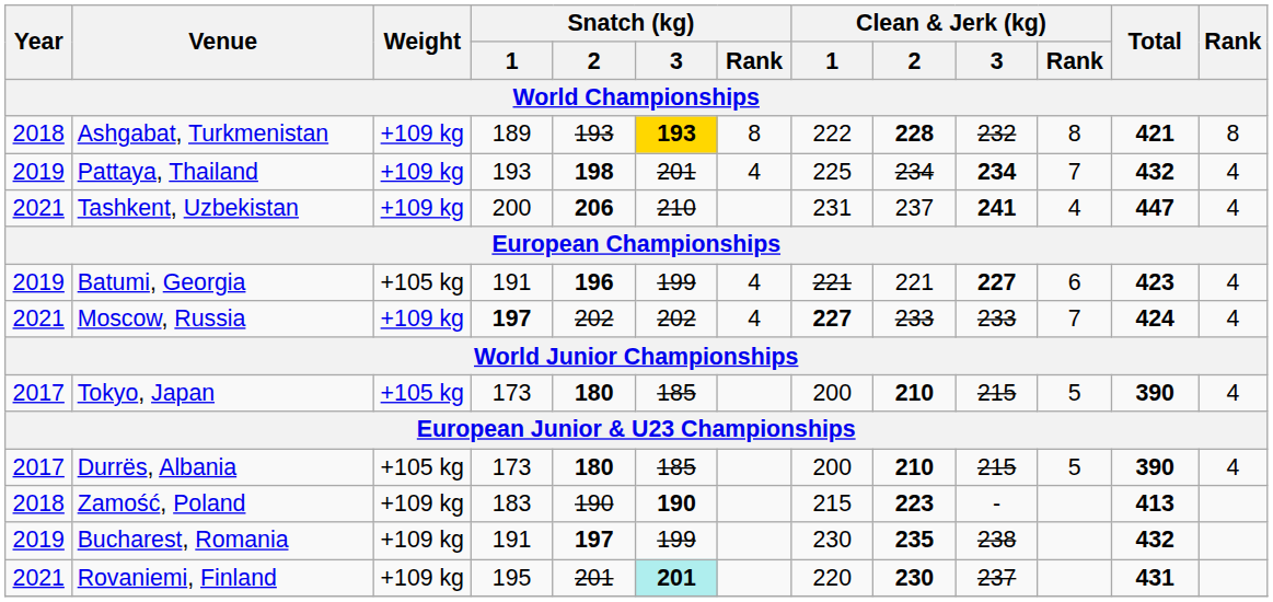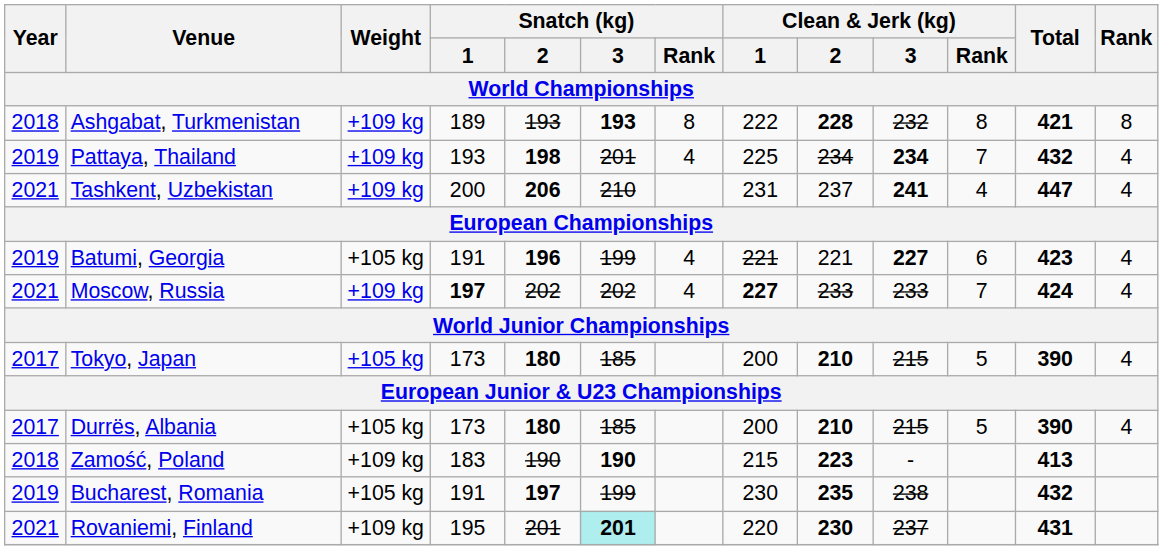 <table class="wikitable" style="text-align:center;">
 <tr>
 <th rowspan=2 width=40>Year</th>
 <th rowspan=2 width=250>Venue</th>
 <th rowspan=2 width=60>Weight</th>
 <th colspan=4>Snatch (kg)</th>
 <th colspan=4>Clean & Jerk (kg)</th>
 <th rowspan=2 width=60>Total</th>
 <th rowspan=2 width=40>Rank</th>
 </tr>
 <tr>
 <th width=60>1</th>
 <th width=60>2</th>
 <th width=60>3</th>
 <th width=45>Rank</th>
 <th width=60>1</th>
 <th width=60>2</th>
 <th width=60>3</th>
 <th width=45>Rank</th>
 </tr>
 <tr>
 <th colspan=13><a href='#'>World Championships</a></th>
 </tr>
 <tr>
 <td><a href='#'>2018</a></td>
 <td align=left> <a href='#'>Ashgabat</a>, <a href='#'>Turkmenistan</a></td>
 <td><a href='#'>+109 kg</a></td>
 <td>189</td>
 <td><s>193</s></td>
-<td style="background: gold;"><strong>193</strong></td>
+<td><strong>193</strong></td>
 <td>8</td>
 <td>222</td>
 <td><strong>228</strong></td>
 <td><s>232</s></td>
 <td>8</td>
 <td><strong>421</strong></td>
 <td>8</td>
 </tr>
 <tr>
 <td><a href='#'>2019</a></td>
 <td align=left> <a href='#'>Pattaya</a>, <a href='#'>Thailand</a></td>
 <td><a href='#'>+109 kg</a></td>
 <td>193</td>
 <td><strong>198</strong></td>
 <td><s>201</s></td>
 <td>4</td>
 <td>225</td>
 <td><s>234</s></td>
 <td><strong>234</strong></td>
 <td>7</td>
 <td><strong>432</strong></td>
 <td>4</td>
 </tr>
 <tr>
 <td><a href='#'>2021</a></td>
 <td align=left> <a href='#'>Tashkent</a>, <a href='#'>Uzbekistan</a></td>
 <td><a href='#'>+109 kg</a></td>
 <td>200</td>
 <td><strong>206</strong></td>
 <td><s>210</s></td>
 <td></td>
 <td>231</td>
 <td>237</td>
 <td><strong>241</strong></td>
 <td>4</td>
 <td><strong>447</strong></td>
 <td>4</td>
 </tr>
 <tr>
 <th colspan=13><a href='#'>European Championships</a></th>
 </tr>
 <tr>
 <td><a href='#'>2019</a></td>
 <td align=left> <a href='#'>Batumi</a>, <a href='#'>Georgia</a></td>
 <td>+105 kg</td>
 <td>191</td>
 <td><strong>196</strong></td>
 <td><s>199</s></td>
 <td>4</td>
 <td><s>221</s></td>
 <td>221</td>
 <td><strong>227</strong></td>
 <td>6</td>
 <td><strong>423</strong></td>
 <td>4</td>
 </tr>
 <tr>
 <td><a href='#'>2021</a></td>
 <td align=left> <a href='#'>Moscow</a>, <a href='#'>Russia</a></td>
 <td><a href='#'>+109 kg</a></td>
 <td><strong>197</strong></td>
 <td><s>202</s></td>
 <td><s>202</s></td>
 <td>4</td>
 <td><strong>227</strong></td>
 <td><s>233</s></td>
 <td><s>233</s></td>
 <td>7</td>
 <td><strong>424</strong></td>
 <td>4</td>
 </tr>
 <tr>
 <th colspan=13><a href='#'>World Junior Championships</a></th>
 </tr>
 <tr>
 <td><a href='#'>2017</a></td>
 <td align=left> <a href='#'>Tokyo</a>, <a href='#'>Japan</a></td>
 <td><a href='#'>+105 kg</a></td>
 <td>173</td>
 <td><strong>180</strong></td>
 <td><s>185</s></td>
 <td></td>
 <td>200</td>
 <td><strong>210</strong></td>
 <td><s>215</s></td>
 <td>5</td>
 <td><strong>390</strong></td>
 <td>4</td>
 </tr>
 <tr>
 <th colspan=13><a href='#'>European Junior & U23 Championships</a></th>
 </tr>
 <tr>
 <td><a href='#'>2017</a></td>
 <td align=left> <a href='#'>Durrës</a>, <a href='#'>Albania</a></td>
 <td>+105 kg</td>
 <td>173</td>
 <td><strong>180</strong></td>
 <td><s>185</s></td>
 <td></td>
 <td>200</td>
 <td><strong>210</strong></td>
 <td><s>215</s></td>
 <td>5</td>
 <td><strong>390</strong></td>
 <td>4</td>
 </tr>
 <tr>
 <td><a href='#'>2018</a></td>
 <td align=left> <a href='#'>Zamość</a>, <a href='#'>Poland</a></td>
 <td>+109 kg</td>
 <td>183</td>
 <td><s>190</s></td>
 <td><strong>190</strong></td>
 <td></td>
 <td>215</td>
 <td><strong>223</strong></td>
 <td>-</td>
 <td></td>
 <td><strong>413</strong></td>
 <td><strong></strong></td>
 </tr>
 <tr>
 <td><a href='#'>2019</a></td>
 <td align=left> <a href='#'>Bucharest</a>, <a href='#'>Romania</a></td>
-<td>+109 kg</td>
+<td>+105 kg</td>
 <td>191</td>
 <td><strong>197</strong></td>
 <td><s>199</s></td>
 <td></td>
 <td>230</td>
 <td><strong>235</strong></td>
 <td><s>238</s></td>
 <td></td>
 <td><strong>432</strong></td>
 <td></td>
 </tr>
 <tr>
 <td><a href='#'>2021</a></td>
 <td align=left> <a href='#'>Rovaniemi</a>, <a href='#'>Finland</a></td>
 <td>+109 kg</td>
 <td>195</td>
 <td><s>201</s></td>
 <td style="background: paleturquoise;"><strong>201</strong></td>
 <td></td>
 <td>220</td>
 <td><strong>230</strong></td>
 <td><s>237</s></td>
 <td></td>
 <td><strong>431</strong></td>
 <td></td>
 </tr>
 <tr>
 </tr>
 </table>
